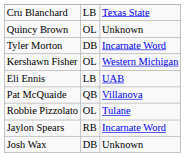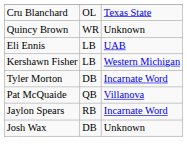 <table class="wikitable sortable">
 <tr>
 </tr>
 <tr>
 <td>Cru Blanchard</td>
-<td>LB</td>
+<td>OL</td>
 <td><a href='#'>Texas State</a></td>
 </tr>
 <tr>
 <td>Quincy Brown</td>
-<td>OL</td>
+<td>WR</td>
 <td>Unknown</td>
+</tr>
+<tr>
+<td>Eli Ennis</td>
+<td>LB</td>
+<td><a href='#'>UAB</a></td>
+</tr>
+<tr>
+<td>Kershawn Fisher</td>
+<td>LB</td>
+<td><a href='#'>Western Michigan</a></td>
 </tr>
 <tr>
 <td>Tyler Morton</td>
 <td>DB</td>
 <td><a href='#'>Incarnate Word</a></td>
 </tr>
 <tr>
-<td>Kershawn Fisher</td>
-<td>OL</td>
-<td><a href='#'>Western Michigan</a></td>
-</tr>
-<tr>
-<td>Eli Ennis</td>
-<td>LB</td>
-<td><a href='#'>UAB</a></td>
-</tr>
-<tr>
 <td>Pat McQuaide</td>
 <td>QB</td>
 <td><a href='#'>Villanova</a></td>
-</tr>
-<tr>
-<td>Robbie Pizzolato</td>
-<td>OL</td>
-<td><a href='#'>Tulane</a></td>
 </tr>
 <tr>
 <td>Jaylon Spears</td>
 <td>RB</td>
 <td><a href='#'>Incarnate Word</a></td>
 </tr>
 <tr>
 <td>Josh Wax</td>
 <td>DB</td>
 <td>Unknown</td>
 </tr>
 </table>
